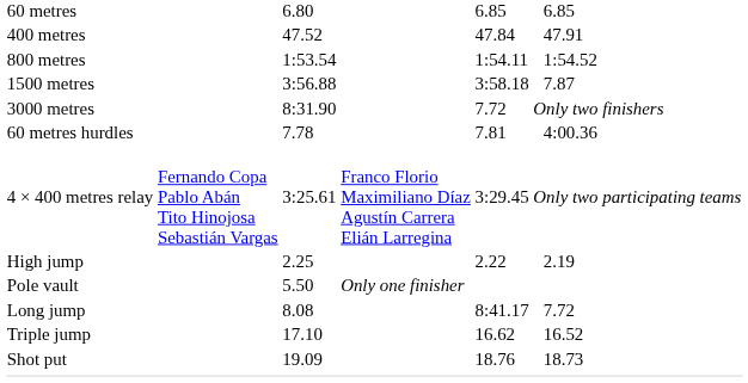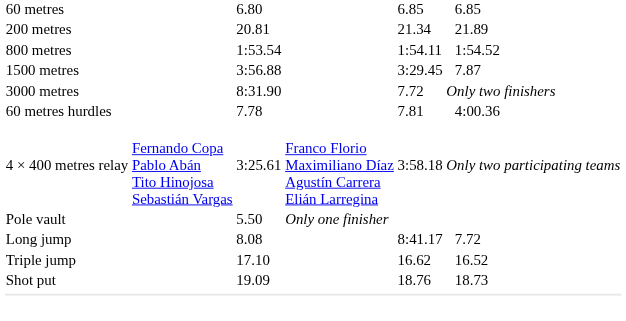 <table>
 <tr>
 <td>60 metres</td>
 <td></td>
 <td>6.80</td>
 <td></td>
 <td>6.85</td>
 <td></td>
 <td>6.85</td>
 </tr>
 <tr>
-<td>400 metres</td>
+<td>200 metres</td>
 <td></td>
-<td>47.52 </td>
+<td>20.81</td>
 <td></td>
-<td>47.84</td>
+<td>21.34</td>
 <td></td>
-<td>47.91</td>
+<td>21.89</td>
 </tr>
 <tr>
 <td>800 metres</td>
 <td></td>
 <td>1:53.54</td>
 <td></td>
 <td>1:54.11 </td>
 <td></td>
 <td>1:54.52</td>
 </tr>
 <tr>
 <td>1500 metres</td>
 <td></td>
 <td>3:56.88</td>
 <td></td>
-<td>3:58.18 </td>
+<td>3:29.45 </td>
 <td></td>
 <td>7.87 </td>
 </tr>
 <tr>
 <td>3000 metres</td>
 <td></td>
 <td>8:31.90</td>
 <td></td>
 <td>7.72</td>
 <td colspan=2><em>Only two finishers</em></td>
 </tr>
 <tr>
 <td>60 metres hurdles</td>
 <td></td>
 <td>7.78</td>
 <td></td>
 <td>7.81</td>
 <td></td>
 <td>4:00.36</td>
 </tr>
 <tr>
 <td>4 × 400 metres relay</td>
 <td><br><a href='#'>Fernando Copa</a><br><a href='#'>Pablo Abán</a><br><a href='#'>Tito Hinojosa</a><br><a href='#'>Sebastián Vargas</a></td>
 <td>3:25.61</td>
 <td><br><a href='#'>Franco Florio</a><br><a href='#'>Maximiliano Díaz</a><br><a href='#'>Agustín Carrera</a><br><a href='#'>Elián Larregina</a></td>
-<td>3:29.45 </td>
+<td>3:58.18 </td>
 <td colspan=2><em>Only two participating teams</em></td>
-</tr>
-<tr>
-<td>High jump</td>
-<td></td>
-<td>2.25</td>
-<td></td>
-<td>2.22 </td>
-<td></td>
-<td>2.19</td>
 </tr>
 <tr>
 <td>Pole vault</td>
 <td></td>
 <td>5.50</td>
 <td colspan=2><em>Only one finisher</em></td>
 <td colspan=2></td>
 </tr>
 <tr>
 <td>Long jump</td>
 <td></td>
 <td>8.08</td>
 <td></td>
 <td>8:41.17</td>
 <td></td>
 <td>7.72</td>
 </tr>
 <tr>
 <td>Triple jump</td>
 <td></td>
 <td>17.10</td>
 <td></td>
 <td>16.62</td>
 <td></td>
 <td>16.52 </td>
 </tr>
 <tr>
 <td>Shot put</td>
 <td></td>
 <td>19.09</td>
 <td></td>
 <td>18.76</td>
 <td></td>
 <td>18.73</td>
 </tr>
 <tr>
 </tr>
 <tr bgcolor= e8e8e8>
 <td colspan=7></td>
 </tr>
 </table>
